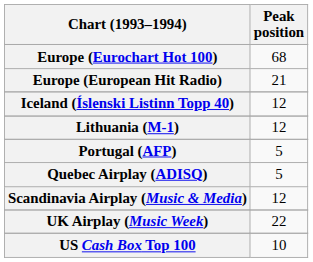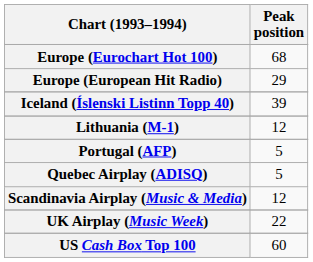 <table class="wikitable sortable plainrowheaders">
 <tr>
 <th>Chart (1993–1994)</th>
 <th>Peak<br>position</th>
 </tr>
 <tr>
 </tr>
 <tr>
 </tr>
 <tr>
 </tr>
 <tr>
 </tr>
 <tr>
 <th scope="row">Europe (<a href='#'>Eurochart Hot 100</a>)</th>
 <td align="center">68</td>
 </tr>
 <tr>
 <th scope="row">Europe (European Hit Radio)</th>
-<td align="center">21</td>
+<td align="center">29</td>
 </tr>
 <tr>
 </tr>
 <tr>
 <th scope="row">Iceland (<a href='#'>Íslenski Listinn Topp 40</a>)</th>
-<td align="center">12</td>
+<td align="center">39</td>
 </tr>
 <tr>
 </tr>
 <tr>
 <th scope="row">Lithuania (<a href='#'>M-1</a>)</th>
 <td align="center">12</td>
 </tr>
 <tr>
 </tr>
 <tr>
 </tr>
 <tr>
 <th scope="row">Portugal (<a href='#'>AFP</a>)</th>
 <td align="center">5</td>
 </tr>
 <tr>
 <th scope="row">Quebec Airplay (<a href='#'>ADISQ</a>)</th>
 <td align="center">5</td>
 </tr>
 <tr>
 <th scope="row">Scandinavia Airplay (<em><a href='#'>Music & Media</a></em>)</th>
 <td align="center">12</td>
 </tr>
 <tr>
 </tr>
 <tr>
 </tr>
 <tr>
 <th scope="row">UK Airplay (<em><a href='#'>Music Week</a></em>)</th>
 <td align="center">22</td>
 </tr>
 <tr>
 </tr>
 <tr>
 </tr>
 <tr>
 </tr>
 <tr>
 </tr>
 <tr>
 <th scope="row">US <a href='#'><em>Cash Box</em> Top 100</a></th>
-<td align="center">10</td>
+<td align="center">60</td>
 </tr>
 </table>
